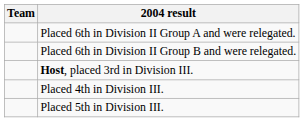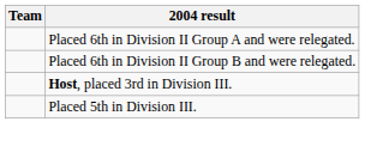 <table class="wikitable">
 <tr>
 <th>Team</th>
 <th>2004 result</th>
 </tr>
 <tr>
 <td></td>
 <td>Placed 6th in Division II Group A and were relegated.</td>
 </tr>
 <tr>
 <td></td>
 <td>Placed 6th in Division II Group B and were relegated.</td>
 </tr>
 <tr>
 <td></td>
 <td><strong>Host</strong>, placed 3rd in Division III.</td>
 </tr>
 <tr>
 <td></td>
-<td>Placed 4th in Division III.</td>
-</tr>
-<tr>
-<td></td>
 <td>Placed 5th in Division III.</td>
 </tr>
 </table>
